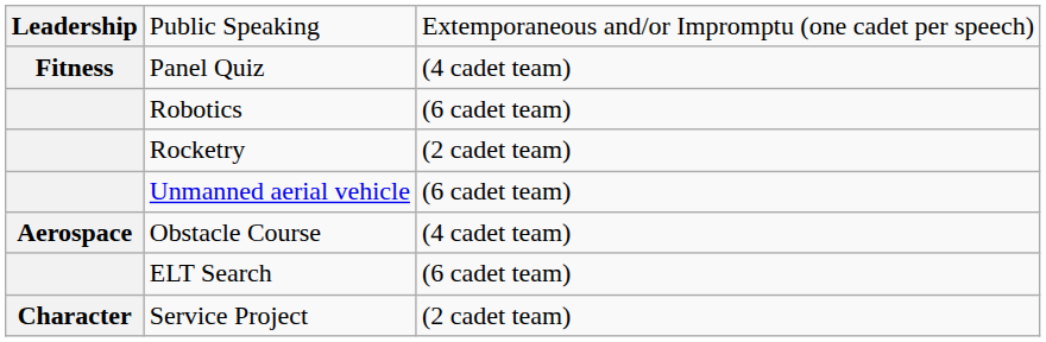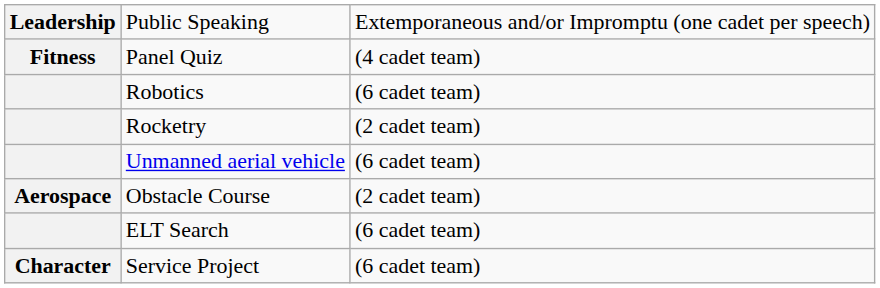 <table class="wikitable">
 <tr>
 <th>Leadership</th>
 <td>Public Speaking</td>
 <td>Extemporaneous and/or Impromptu (one cadet per speech)</td>
 </tr>
 <tr>
 <th>Fitness</th>
 <td>Panel Quiz</td>
 <td>(4 cadet team)</td>
 </tr>
 <tr>
 <th></th>
 <td>Robotics</td>
 <td>(6 cadet team)</td>
 </tr>
 <tr>
 <th></th>
 <td>Rocketry</td>
 <td>(2 cadet team)</td>
 </tr>
 <tr>
 <th></th>
 <td><a href='#'>Unmanned aerial vehicle</a></td>
 <td>(6 cadet team)</td>
 </tr>
 <tr>
 <th>Aerospace</th>
 <td>Obstacle Course</td>
-<td>(4 cadet team)</td>
+<td>(2 cadet team)</td>
 </tr>
 <tr>
 <th></th>
 <td>ELT Search</td>
 <td>(6 cadet team)</td>
 </tr>
 <tr>
 <th>Character</th>
 <td>Service Project</td>
-<td>(2 cadet team)</td>
+<td>(6 cadet team)</td>
 </tr>
 </table>
